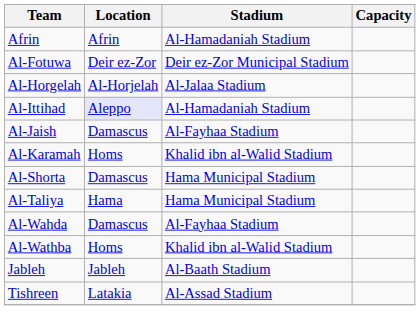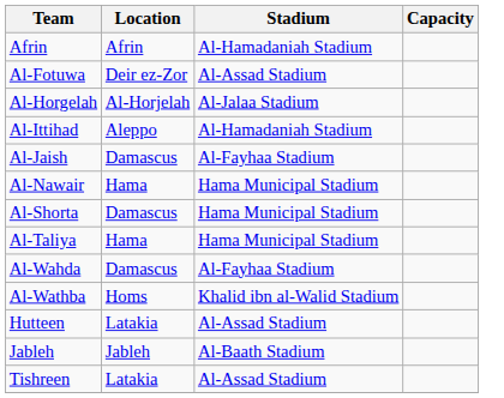 <table class="wikitable sortable" style="text-align: left;">
 <tr>
 <th>Team</th>
 <th>Location</th>
 <th>Stadium</th>
 <th>Capacity</th>
 </tr>
 <tr>
 <td><a href='#'>Afrin</a></td>
 <td><a href='#'>Afrin</a></td>
 <td><a href='#'>Al-Hamadaniah Stadium</a></td>
 <td align="center"></td>
 </tr>
 <tr>
 <td><a href='#'>Al-Fotuwa</a></td>
 <td><a href='#'>Deir ez-Zor</a></td>
-<td><a href='#'>Deir ez-Zor Municipal Stadium</a></td>
+<td><a href='#'>Al-Assad Stadium</a></td>
 <td align="center"></td>
 </tr>
 <tr>
 <td><a href='#'>Al-Horgelah</a></td>
 <td><a href='#'>Al-Horjelah</a></td>
 <td><a href='#'>Al-Jalaa Stadium</a></td>
 <td align="center"></td>
 </tr>
 <tr>
 <td><a href='#'>Al-Ittihad</a></td>
-<td style="background: lavender;"><a href='#'>Aleppo</a></td>
+<td><a href='#'>Aleppo</a></td>
 <td><a href='#'>Al-Hamadaniah Stadium</a></td>
 <td align="center"></td>
 </tr>
 <tr>
 <td><a href='#'>Al-Jaish</a></td>
 <td><a href='#'>Damascus</a></td>
 <td><a href='#'>Al-Fayhaa Stadium</a></td>
 <td align="center"></td>
 </tr>
 <tr>
-<td><a href='#'>Al-Karamah</a></td>
-<td><a href='#'>Homs</a></td>
-<td><a href='#'>Khalid ibn al-Walid Stadium</a></td>
+<td><a href='#'>Al-Nawair</a></td>
+<td><a href='#'>Hama</a></td>
+<td><a href='#'>Hama Municipal Stadium</a></td>
 <td align="center"></td>
 </tr>
 <tr>
 <td><a href='#'>Al-Shorta</a></td>
 <td><a href='#'>Damascus</a></td>
 <td><a href='#'>Hama Municipal Stadium</a></td>
 <td align="center"></td>
 </tr>
 <tr>
 <td><a href='#'>Al-Taliya</a></td>
 <td><a href='#'>Hama</a></td>
 <td><a href='#'>Hama Municipal Stadium</a></td>
 <td align="center"></td>
 </tr>
 <tr>
 <td><a href='#'>Al-Wahda</a></td>
 <td><a href='#'>Damascus</a></td>
 <td><a href='#'>Al-Fayhaa Stadium</a></td>
 <td align="center"></td>
 </tr>
 <tr>
 <td><a href='#'>Al-Wathba</a></td>
 <td><a href='#'>Homs</a></td>
 <td><a href='#'>Khalid ibn al-Walid Stadium</a></td>
 <td align="center"></td>
 </tr>
 <tr>
+<td><a href='#'>Hutteen</a></td>
+<td><a href='#'>Latakia</a></td>
+<td><a href='#'>Al-Assad Stadium</a></td>
+<td align="center"></td>
+</tr>
+<tr>
 <td><a href='#'>Jableh</a></td>
 <td><a href='#'>Jableh</a></td>
 <td><a href='#'>Al-Baath Stadium</a></td>
 <td align="center"></td>
 </tr>
 <tr>
 <td><a href='#'>Tishreen</a></td>
 <td><a href='#'>Latakia</a></td>
 <td><a href='#'>Al-Assad Stadium</a></td>
 <td align="center"></td>
 </tr>
 <tr>
 </tr>
 </table>
